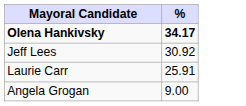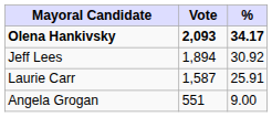 <table class="wikitable">
 <tr>
 <th style="background:#ddf; width:200px;">Mayoral Candidate</th>
+<th style="background:#ddf; width:50px;">Vote</th>
 <th style="background:#ddf; width:30px;">%</th>
 </tr>
 <tr>
 <td><strong>Olena Hankivsky</strong></td>
+<td><strong>2,093</strong></td>
 <td><strong>34.17</strong></td>
 </tr>
 <tr>
 <td>Jeff Lees</td>
+<td>1,894</td>
 <td>30.92</td>
 </tr>
 <tr>
 <td>Laurie Carr</td>
+<td>1,587</td>
 <td>25.91</td>
 </tr>
 <tr>
 <td>Angela Grogan</td>
+<td>551</td>
 <td>9.00</td>
 </tr>
 </table>
